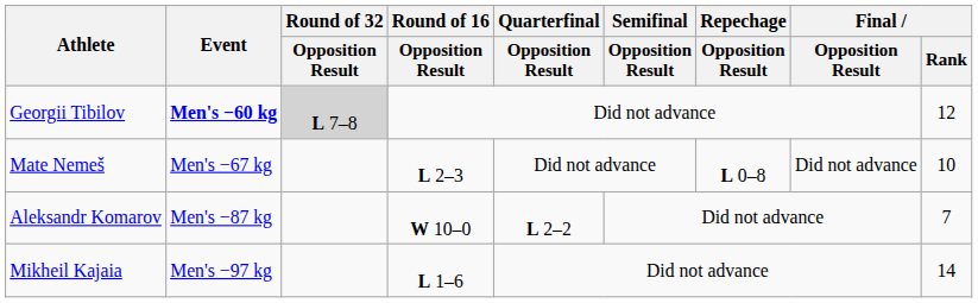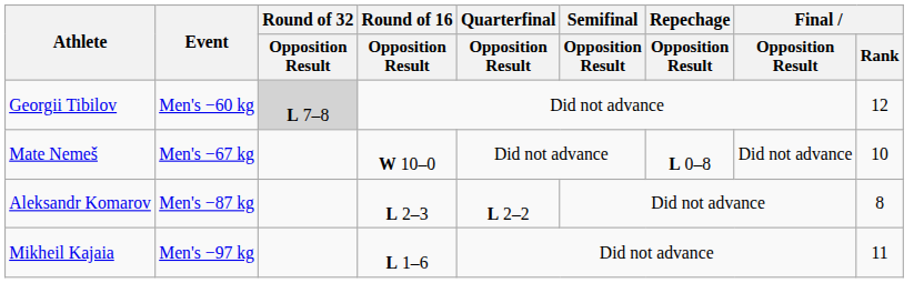 <table class="wikitable" style="font-size:90%">
 <tr>
 <th rowspan=2>Athlete</th>
 <th rowspan=2>Event</th>
 <th>Round of 32</th>
 <th>Round of 16</th>
 <th>Quarterfinal</th>
 <th>Semifinal</th>
 <th>Repechage</th>
 <th colspan=2>Final / </th>
 </tr>
 <tr style="font-size: 95%">
 <th>Opposition<br>Result</th>
 <th>Opposition<br>Result</th>
 <th>Opposition<br>Result</th>
 <th>Opposition<br>Result</th>
 <th>Opposition<br>Result</th>
 <th>Opposition<br>Result</th>
 <th>Rank</th>
 </tr>
 <tr align=center>
 <td align=left><a href='#'>Georgii Tibilov</a></td>
-<td align=left><strong><a href='#'>Men's −60 kg</a></strong></td>
+<td align=left><a href='#'>Men's −60 kg</a></td>
 <td style="background: lightgrey;"><br><strong>L</strong> 7–8</td>
 <td colspan=5>Did not advance</td>
 <td>12</td>
 </tr>
 <tr align=center>
 <td align=left><a href='#'>Mate Nemeš</a></td>
 <td align=left><a href='#'>Men's −67 kg</a></td>
 <td></td>
-<td><br><strong>L</strong> 2–3</td>
+<td><br><strong>W</strong> 10–0</td>
 <td colspan=2>Did not advance</td>
 <td><br><strong>L</strong> 0–8</td>
 <td>Did not advance</td>
 <td>10</td>
 </tr>
 <tr align=center>
 <td align=left><a href='#'>Aleksandr Komarov</a></td>
 <td align=left><a href='#'>Men's −87 kg</a></td>
 <td></td>
-<td><br><strong>W</strong> 10–0</td>
+<td><br><strong>L</strong> 2–3</td>
 <td><br><strong>L</strong> 2–2</td>
 <td colspan=3>Did not advance</td>
-<td>7</td>
+<td>8</td>
 </tr>
 <tr align=center>
 <td align=left><a href='#'>Mikheil Kajaia</a></td>
 <td align=left><a href='#'>Men's −97 kg</a></td>
 <td></td>
 <td><br><strong>L</strong> 1–6</td>
 <td colspan=4>Did not advance</td>
-<td>14</td>
+<td>11</td>
 </tr>
 </table>
